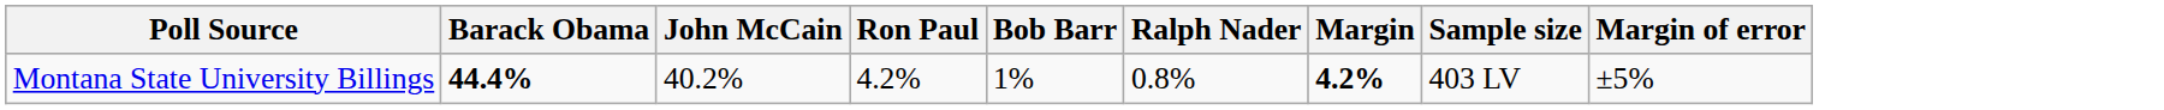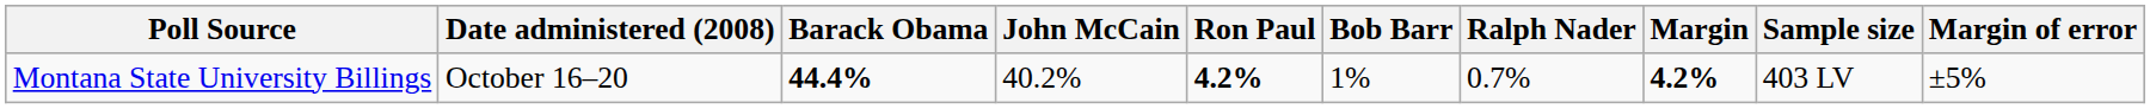 <table class="wikitable collapsible">
 <tr>
 <th>Poll Source</th>
+<th>Date administered (2008)</th>
 <th>Barack Obama</th>
 <th>John McCain</th>
 <th>Ron Paul</th>
 <th>Bob Barr</th>
 <th>Ralph Nader</th>
 <th>Margin</th>
 <th>Sample size</th>
 <th>Margin of error</th>
 </tr>
 <tr>
 <td><a href='#'>Montana State University Billings</a></td>
+<td>October 16–20</td>
 <td><strong>44.4%</strong></td>
 <td>40.2%</td>
-<td>4.2%</td>
+<td><strong>4.2%</strong></td>
 <td>1%</td>
-<td>0.8%</td>
+<td>0.7%</td>
 <td><strong>4.2%</strong></td>
 <td>403 LV</td>
 <td>±5%</td>
 </tr>
 </table>
